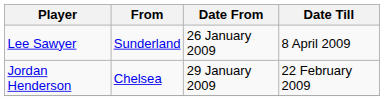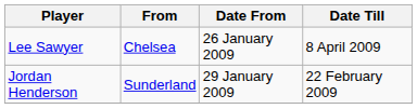 <table class="wikitable sortable" style="text-align:center; font-size:95%;width:70%; text-align:left">
 <tr>
 <th><strong>Player</strong></th>
 <th><strong>From</strong></th>
 <th><strong>Date From</strong></th>
 <th><strong>Date Till</strong></th>
 </tr>
 <tr --->
 <td> <a href='#'>Lee Sawyer</a></td>
-<td><a href='#'>Sunderland</a></td>
+<td><a href='#'>Chelsea</a></td>
 <td>26 January 2009</td>
 <td>8 April 2009</td>
 </tr>
 <tr --->
 <td> <a href='#'>Jordan Henderson</a></td>
-<td><a href='#'>Chelsea</a></td>
+<td><a href='#'>Sunderland</a></td>
 <td>29 January 2009</td>
 <td>22 February 2009</td>
 </tr>
 <tr --->
 </tr>
 </table>
